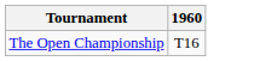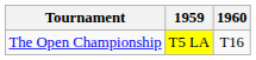 <table class="wikitable" style="font-size:95%;text-align:center;">
 <tr>
 <th>Tournament</th>
+<th>1959</th>
 <th>1960</th>
 </tr>
 <tr>
 <td align=left><a href='#'>The Open Championship</a></td>
+<td style="background:yellow;">T5 <span>LA</span></td>
 <td>T16</td>
 </tr>
 </table>
